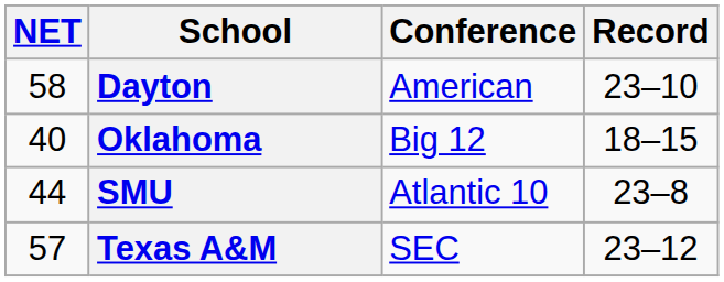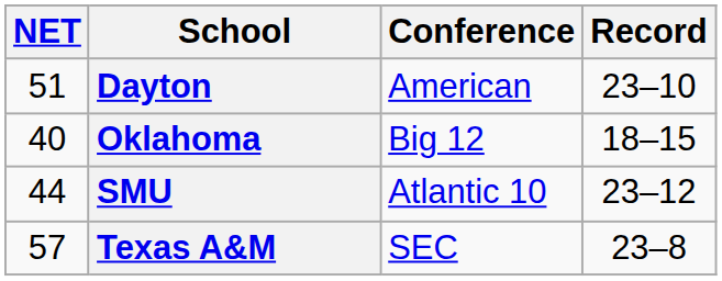 <table class="wikitable sortable plainrowheaders">
 <tr>
 <th scope="col"><a href='#'>NET</a></th>
 <th scope="col" style="width: 130px;">School</th>
 <th scope="col">Conference</th>
 <th scope="col">Record</th>
 </tr>
 <tr>
-<td align=center>58</td>
+<td align=center>51</td>
 <th scope="row" style="text-align:left"><a href='#'>Dayton</a></th>
 <td><a href='#'>American</a></td>
 <td align=center>23–10</td>
 </tr>
 <tr>
 <td align=center>40</td>
 <th scope="row" style="text-align:left"><a href='#'>Oklahoma</a></th>
 <td><a href='#'>Big 12</a></td>
 <td align=center>18–15</td>
 </tr>
 <tr>
 <td align=center>44</td>
 <th scope="row" style="text-align:left"><a href='#'>SMU</a></th>
 <td><a href='#'>Atlantic 10</a></td>
-<td align=center>23–8</td>
+<td align=center>23–12</td>
 </tr>
 <tr>
 <td align=center>57</td>
 <th scope="row" style="text-align:left"><a href='#'>Texas A&M</a></th>
 <td><a href='#'>SEC</a></td>
-<td align=center>23–12</td>
+<td align=center>23–8</td>
 </tr>
 </table>
